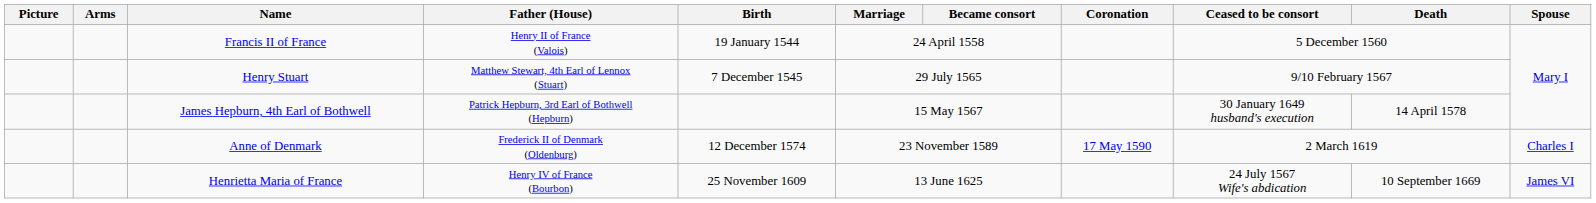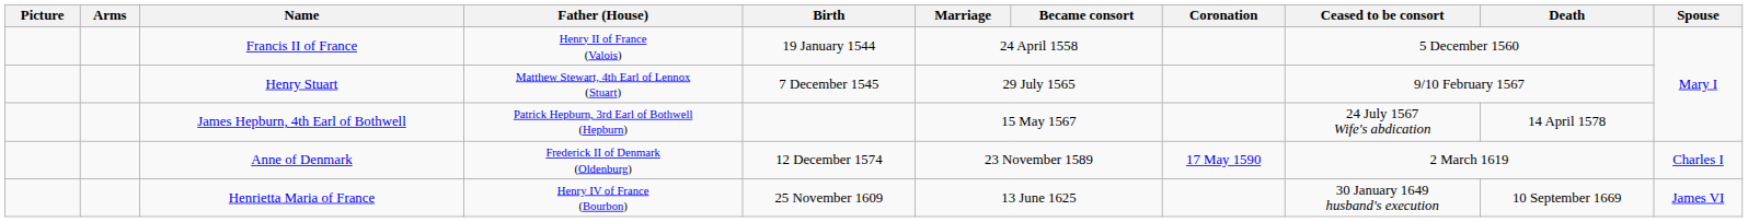 <table width=100% class="wikitable">
 <tr>
 <th>Picture</th>
 <th>Arms</th>
 <th>Name</th>
 <th>Father (House)</th>
 <th>Birth</th>
 <th>Marriage</th>
 <th>Became consort</th>
 <th>Coronation</th>
 <th>Ceased to be consort</th>
 <th>Death</th>
 <th>Spouse</th>
 </tr>
 <tr>
 <td align="center"></td>
 <td align="center"></td>
 <td align="center"><a href='#'>Francis II of France</a></td>
 <td align="center"><small><a href='#'>Henry II of France</a><br>(<a href='#'>Valois</a>)</small></td>
 <td align="center">19 January 1544</td>
 <td align="center" colspan="2">24 April 1558</td>
 <td align="center"></td>
 <td align="center" colspan="2">5 December 1560</td>
 <td align="center" rowspan="3"><a href='#'>Mary I</a></td>
 </tr>
 <tr>
 <td align="center"></td>
 <td align="center"></td>
 <td align="center"><a href='#'>Henry Stuart</a></td>
 <td align="center"><small><a href='#'>Matthew Stewart, 4th Earl of Lennox</a><br>(<a href='#'>Stuart</a>)</small></td>
 <td align="center">7 December 1545</td>
 <td align="center" colspan="2">29 July 1565</td>
 <td align="center"></td>
 <td align="center" colspan="2">9/10 February 1567</td>
 </tr>
 <tr>
 <td align="center"></td>
 <td align="center"></td>
 <td align="center"><a href='#'>James Hepburn, 4th Earl of Bothwell</a></td>
 <td align="center"><small><a href='#'>Patrick Hepburn, 3rd Earl of Bothwell</a><br>(<a href='#'>Hepburn</a>)</small></td>
 <td align="center"></td>
 <td align="center" colspan="2">15 May 1567</td>
 <td align="center"></td>
-<td align="center">30 January 1649<br><em>husband's execution</em></td>
+<td align="center">24 July 1567<br> <em>Wife's abdication</em></td>
 <td align="center">14 April 1578</td>
 </tr>
 <tr>
 <td align="center"></td>
 <td align="center"></td>
 <td align="center"><a href='#'>Anne of Denmark</a></td>
 <td align="center"><small><a href='#'>Frederick II of Denmark</a><br>(<a href='#'>Oldenburg</a>)</small></td>
 <td align="center">12 December 1574</td>
 <td align="center" colspan="2">23 November 1589</td>
 <td align="center"><a href='#'>17 May 1590</a></td>
 <td align="center" colspan="2">2 March 1619</td>
 <td align="center"><a href='#'>Charles I</a></td>
 </tr>
 <tr>
 <td align="center"></td>
 <td align="center"></td>
 <td align="center"><a href='#'>Henrietta Maria of France</a></td>
 <td align="center"><small><a href='#'>Henry IV of France</a><br>(<a href='#'>Bourbon</a>)</small></td>
 <td align="center">25 November 1609</td>
 <td align="center" colspan="2">13 June 1625</td>
 <td align="center"></td>
-<td align="center">24 July 1567<br> <em>Wife's abdication</em></td>
+<td align="center">30 January 1649<br><em>husband's execution</em></td>
 <td align="center">10 September 1669</td>
 <td align="center"><a href='#'>James VI</a></td>
 </tr>
 </table>
